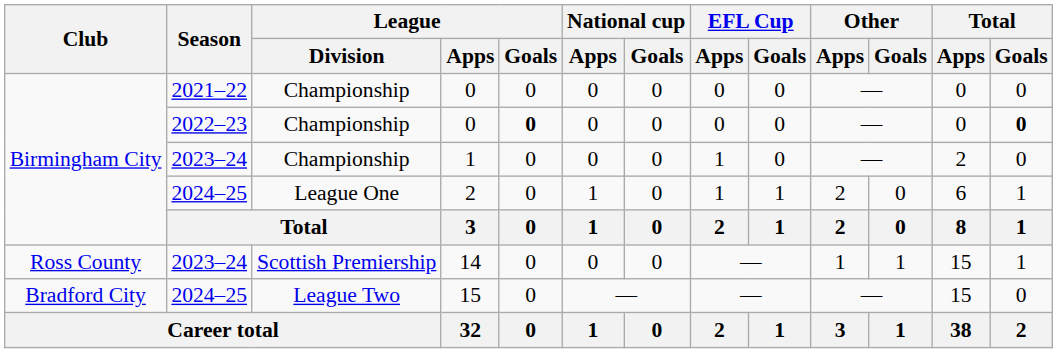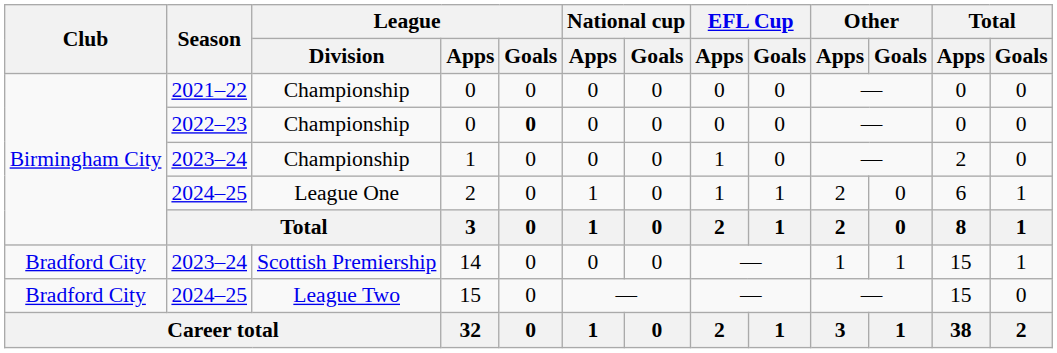 <table class=wikitable style=text-align:center>
 <tr>
 <th rowspan="2">Club</th>
 <th rowspan="2">Season</th>
 <th colspan="3">League</th>
 <th colspan="2">National cup</th>
 <th colspan="2"><a href='#'>EFL Cup</a></th>
 <th colspan="2">Other</th>
 <th colspan="2">Total</th>
 </tr>
 <tr>
 <th>Division</th>
 <th>Apps</th>
 <th>Goals</th>
 <th>Apps</th>
 <th>Goals</th>
 <th>Apps</th>
 <th>Goals</th>
 <th>Apps</th>
 <th>Goals</th>
 <th>Apps</th>
 <th>Goals</th>
 </tr>
 <tr>
 <td rowspan="5"><a href='#'>Birmingham City</a></td>
 <td><a href='#'>2021–22</a></td>
 <td>Championship</td>
 <td>0</td>
 <td>0</td>
 <td>0</td>
 <td>0</td>
 <td>0</td>
 <td>0</td>
 <td colspan="2">—</td>
 <td>0</td>
 <td>0</td>
 </tr>
 <tr>
 <td><a href='#'>2022–23</a></td>
 <td>Championship</td>
 <td>0</td>
 <td><strong>0</strong></td>
 <td>0</td>
 <td>0</td>
 <td>0</td>
 <td>0</td>
 <td colspan="2">—</td>
 <td>0</td>
-<td><strong>0</strong></td>
+<td>0</td>
 </tr>
 <tr>
 <td><a href='#'>2023–24</a></td>
 <td>Championship</td>
 <td>1</td>
 <td>0</td>
 <td>0</td>
 <td>0</td>
 <td>1</td>
 <td>0</td>
 <td colspan="2">—</td>
 <td>2</td>
 <td>0</td>
 </tr>
 <tr>
 <td><a href='#'>2024–25</a></td>
 <td>League One</td>
 <td>2</td>
 <td>0</td>
 <td>1</td>
 <td>0</td>
 <td>1</td>
 <td>1</td>
 <td>2</td>
 <td>0</td>
 <td>6</td>
 <td>1</td>
 </tr>
 <tr>
 <th colspan="2">Total</th>
 <th>3</th>
 <th>0</th>
 <th>1</th>
 <th>0</th>
 <th>2</th>
 <th>1</th>
 <th>2</th>
 <th>0</th>
 <th>8</th>
 <th>1</th>
 </tr>
 <tr>
-<td><a href='#'>Ross County</a></td>
+<td><a href='#'>Bradford City</a></td>
 <td><a href='#'>2023–24</a></td>
 <td><a href='#'>Scottish Premiership</a></td>
 <td>14</td>
 <td>0</td>
 <td>0</td>
 <td>0</td>
 <td colspan="2">—</td>
 <td>1</td>
 <td>1</td>
 <td>15</td>
 <td>1</td>
 </tr>
 <tr>
 <td><a href='#'>Bradford City</a></td>
 <td><a href='#'>2024–25</a></td>
 <td><a href='#'>League Two</a></td>
 <td>15</td>
 <td>0</td>
 <td colspan="2">—</td>
 <td colspan="2">—</td>
 <td colspan="2">—</td>
 <td>15</td>
 <td>0</td>
 </tr>
 <tr>
 <th colspan="3">Career total</th>
 <th>32</th>
 <th>0</th>
 <th>1</th>
 <th>0</th>
 <th>2</th>
 <th>1</th>
 <th>3</th>
 <th>1</th>
 <th>38</th>
 <th>2</th>
 </tr>
 </table>
